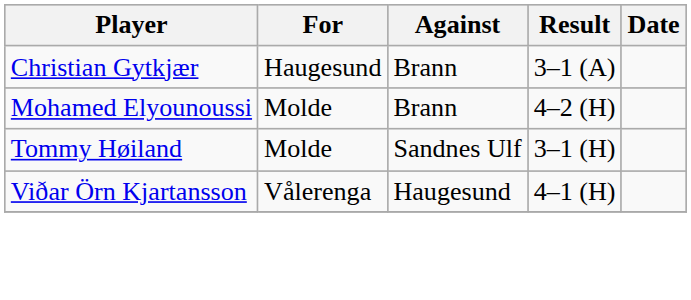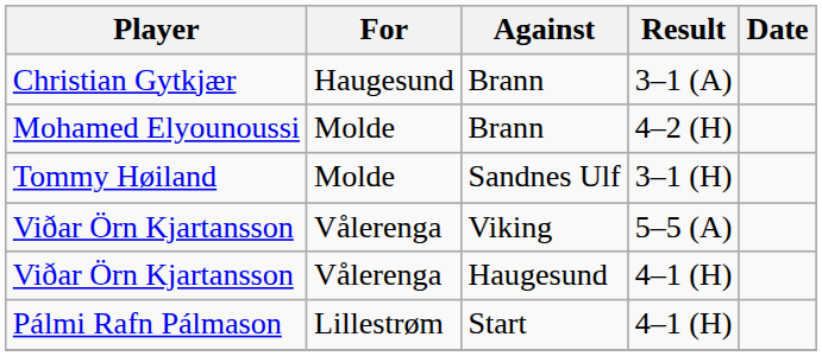 <table class="wikitable">
 <tr>
 <th>Player</th>
 <th>For</th>
 <th>Against</th>
 <th style="text-align:center">Result</th>
 <th>Date</th>
 </tr>
 <tr>
 <td> <a href='#'>Christian Gytkjær</a></td>
 <td>Haugesund</td>
 <td>Brann</td>
 <td>3–1 (A)</td>
 <td></td>
 </tr>
 <tr>
 <td> <a href='#'>Mohamed Elyounoussi</a></td>
 <td>Molde</td>
 <td>Brann</td>
 <td>4–2 (H)</td>
 <td></td>
 </tr>
 <tr>
 <td> <a href='#'>Tommy Høiland</a></td>
 <td>Molde</td>
 <td>Sandnes Ulf</td>
 <td>3–1 (H)</td>
 <td></td>
 </tr>
 <tr>
 <td> <a href='#'>Viðar Örn Kjartansson</a></td>
 <td>Vålerenga</td>
+<td>Viking</td>
+<td>5–5 (A)</td>
+<td></td>
+</tr>
+<tr>
+<td> <a href='#'>Viðar Örn Kjartansson</a></td>
+<td>Vålerenga</td>
 <td>Haugesund</td>
+<td>4–1 (H)</td>
+<td></td>
+</tr>
+<tr>
+<td> <a href='#'>Pálmi Rafn Pálmason</a></td>
+<td>Lillestrøm</td>
+<td>Start</td>
 <td>4–1 (H)</td>
 <td></td>
 </tr>
 <tr>
 </tr>
 </table>
